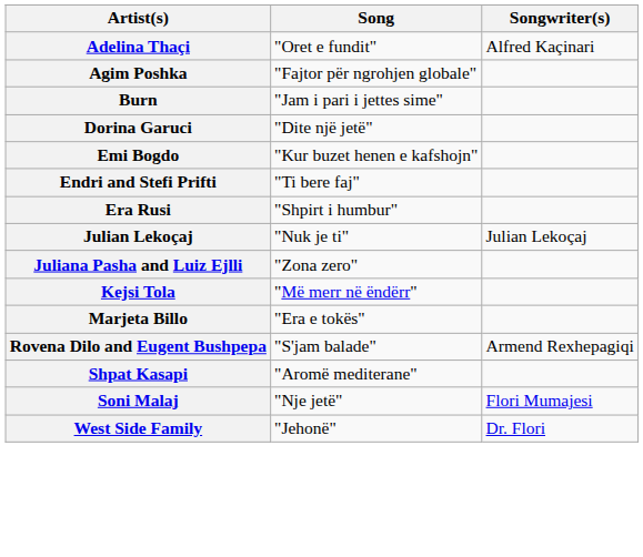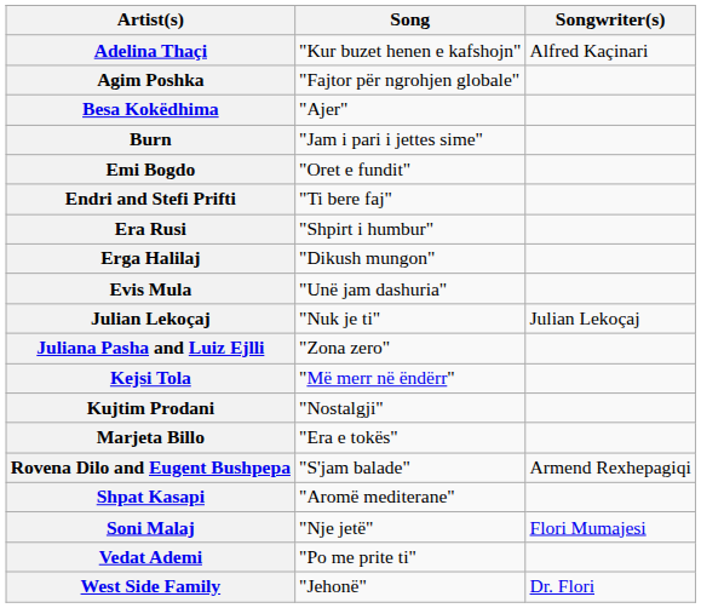 <table class="wikitable sortable plainrowheaders" style="margin: 1em auto 1em auto; text-align:left">
 <tr>
 </tr>
 <tr>
 <th scope="col">Artist(s)</th>
 <th scope="col">Song</th>
 <th scope="col" class="unsortable">Songwriter(s)</th>
 </tr>
 <tr>
 <th scope="row"><a href='#'>Adelina Thaçi</a></th>
-<td>"Oret e fundit"</td>
+<td>"Kur buzet henen e kafshojn"</td>
 <td>Alfred Kaçinari</td>
 </tr>
 <tr>
 <th scope="row">Agim Poshka</th>
 <td>"Fajtor për ngrohjen globale"</td>
 <td></td>
 </tr>
 <tr>
+<th scope="row"><a href='#'>Besa Kokëdhima</a></th>
+<td>"Ajer"</td>
+<td></td>
+</tr>
+<tr>
 <th scope="row">Burn</th>
 <td>"Jam i pari i jettes sime"</td>
 <td></td>
 </tr>
 <tr>
-<th scope="row">Dorina Garuci</th>
-<td>"Dite një jetë"</td>
-<td></td>
-</tr>
-<tr>
 <th scope="row">Emi Bogdo</th>
-<td>"Kur buzet henen e kafshojn"</td>
+<td>"Oret e fundit"</td>
 <td></td>
 </tr>
 <tr>
 <th scope="row">Endri and Stefi Prifti</th>
 <td>"Ti bere faj"</td>
 <td></td>
 </tr>
 <tr>
 <th scope="row">Era Rusi</th>
 <td>"Shpirt i humbur"</td>
+<td></td>
+</tr>
+<tr>
+<th scope="row">Erga Halilaj</th>
+<td>"Dikush mungon"</td>
+<td></td>
+</tr>
+<tr>
+<th scope="row">Evis Mula</th>
+<td>"Unë jam dashuria"</td>
 <td></td>
 </tr>
 <tr>
 <th scope="row">Julian Lekoçaj</th>
 <td>"Nuk je ti"</td>
 <td>Julian Lekoçaj</td>
 </tr>
 <tr>
 <th scope="row"><a href='#'>Juliana Pasha</a> and <a href='#'>Luiz Ejlli</a></th>
 <td>"Zona zero"</td>
 <td></td>
 </tr>
 <tr>
 <th scope="row"><a href='#'>Kejsi Tola</a></th>
 <td>"<a href='#'>Më merr në ëndërr</a>"</td>
+<td></td>
+</tr>
+<tr>
+<th scope="row">Kujtim Prodani</th>
+<td>"Nostalgji"</td>
 <td></td>
 </tr>
 <tr>
 <th scope="row">Marjeta Billo</th>
 <td>"Era e tokës"</td>
 <td></td>
 </tr>
 <tr>
 <th scope="row">Rovena Dilo and <a href='#'>Eugent Bushpepa</a></th>
 <td>"S'jam balade"</td>
 <td>Armend Rexhepagiqi</td>
 </tr>
 <tr>
 <th scope="row"><a href='#'>Shpat Kasapi</a></th>
 <td>"Aromë mediterane"</td>
 <td></td>
 </tr>
 <tr>
 <th scope="row"><a href='#'>Soni Malaj</a></th>
 <td>"Nje jetë"</td>
 <td><a href='#'>Flori Mumajesi</a></td>
 </tr>
 <tr>
+<th scope="row"><a href='#'>Vedat Ademi</a></th>
+<td>"Po me prite ti"</td>
+<td></td>
+</tr>
+<tr>
 <th scope="row"><a href='#'>West Side Family</a></th>
 <td>"Jehonë"</td>
 <td><a href='#'>Dr. Flori</a></td>
 </tr>
 </table>
